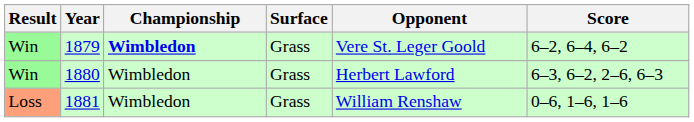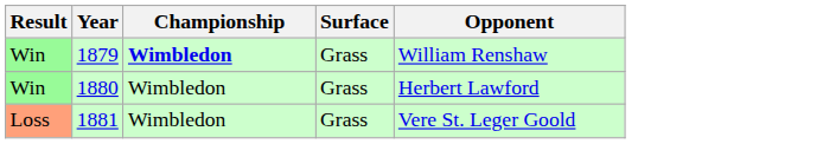 <table class="sortable wikitable">
 <tr>
 <th>Result</th>
 <th style="width:30px">Year</th>
 <th style="width:140px">Championship</th>
 <th style="width:50px">Surface</th>
 <th style="width:170px">Opponent</th>
-<th style="width:140px" class="unsortable">Score</th>
 </tr>
 <tr style="background:#cfc;">
 <td style="background:#98fb98;">Win</td>
 <td><a href='#'>1879</a></td>
 <td><strong><a href='#'>Wimbledon</a></strong></td>
 <td>Grass</td>
-<td> <a href='#'>Vere St. Leger Goold</a></td>
-<td>6–2, 6–4, 6–2</td>
+<td> <a href='#'>William Renshaw</a></td>
 </tr>
 <tr style="background:#cfc;">
 <td style="background:#98fb98;">Win</td>
 <td><a href='#'>1880</a></td>
 <td>Wimbledon</td>
 <td>Grass</td>
 <td> <a href='#'>Herbert Lawford</a></td>
-<td>6–3, 6–2, 2–6, 6–3</td>
 </tr>
 <tr style="background:#cfc;">
 <td style="background:#ffa07a;">Loss</td>
 <td><a href='#'>1881</a></td>
 <td>Wimbledon</td>
 <td>Grass</td>
-<td> <a href='#'>William Renshaw</a></td>
-<td>0–6, 1–6, 1–6</td>
+<td> <a href='#'>Vere St. Leger Goold</a></td>
 </tr>
 </table>
